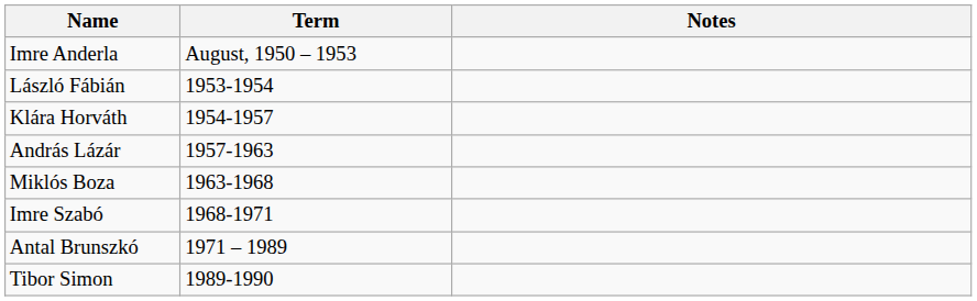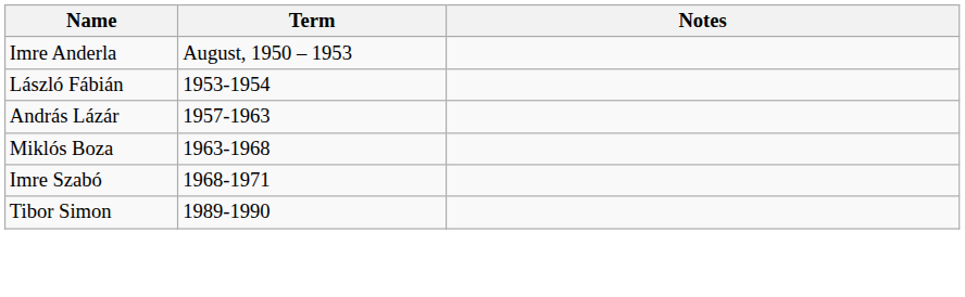 <table class="wikitable" border="1">
 <tr>
 <th width=130>Name</th>
 <th width=205>Term</th>
 <th width=400>Notes</th>
 </tr>
 <tr>
 <td>Imre Anderla</td>
 <td>August, 1950 – 1953</td>
 <td></td>
 </tr>
 <tr>
 <td>László Fábián</td>
 <td>1953-1954</td>
-<td></td>
-</tr>
-<tr>
-<td>Klára Horváth</td>
-<td>1954-1957</td>
 <td></td>
 </tr>
 <tr>
 <td>András Lázár</td>
 <td>1957-1963</td>
 <td></td>
 </tr>
 <tr>
 <td>Miklós Boza</td>
 <td>1963-1968</td>
 <td></td>
 </tr>
 <tr>
 <td>Imre Szabó</td>
 <td>1968-1971</td>
 <td></td>
 </tr>
 <tr>
-<td>Antal Brunszkó</td>
-<td>1971 – 1989</td>
-<td></td>
-</tr>
-<tr>
 <td>Tibor Simon</td>
 <td>1989-1990</td>
 <td></td>
 </tr>
 </table>
